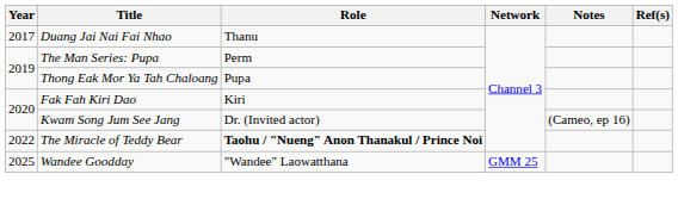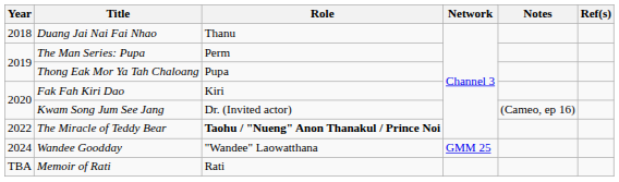 <table class="wikitable sortable">
 <tr>
 <th>Year</th>
 <th>Title</th>
 <th>Role</th>
 <th>Network</th>
 <th class="unsortable">Notes</th>
 <th class="unsortable">Ref(s)</th>
 </tr>
 <tr>
-<td>2017</td>
+<td>2018</td>
 <td><em>Duang Jai Nai Fai Nhao</em></td>
 <td>Thanu</td>
 <td rowspan="6"><a href='#'>Channel 3</a></td>
 <td></td>
 <td></td>
 </tr>
 <tr>
 <td rowspan="2">2019</td>
 <td><em>The Man Series: Pupa</em></td>
 <td>Perm</td>
 <td></td>
 <td></td>
 </tr>
 <tr>
 <td><em>Thong Eak Mor Ya Tah Chaloang</em></td>
 <td>Pupa</td>
 <td></td>
 <td></td>
 </tr>
 <tr>
 <td rowspan="2">2020</td>
 <td><em>Fak Fah Kiri Dao</em></td>
 <td>Kiri</td>
 <td></td>
 <td></td>
 </tr>
 <tr>
 <td><em>Kwam Song Jum See Jang</em></td>
 <td>Dr. (Invited actor)</td>
 <td>(Cameo, ep 16)</td>
 <td></td>
 </tr>
 <tr>
 <td>2022</td>
 <td><em>The Miracle of Teddy Bear</em></td>
 <td><strong>Taohu / "Nueng" Anon Thanakul / Prince Noi</strong></td>
 <td></td>
 <td></td>
 </tr>
 <tr>
-<td>2025</td>
+<td>2024</td>
 <td><em>Wandee Goodday</em></td>
 <td>"Wandee" Laowatthana</td>
 <td><a href='#'>GMM 25</a></td>
 <td></td>
 <td></td>
 </tr>
+<tr>
+<td>TBA</td>
+<td><em>Memoir of Rati</em></td>
+<td>Rati</td>
+<td></td>
+<td></td>
+<td></td>
+</tr>
 </table>
